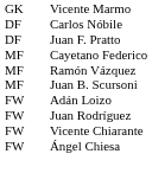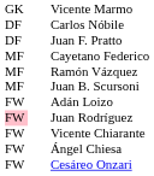 <table cellspacing="0" cellpadding="0" style="font-size:90%; margin:0.2em auto;">
 <tr>
 <th width="25"></th>
 <th width="25"></th>
 </tr>
 <tr>
 <td>GK</td>
 <td></td>
 <td> Vicente Marmo</td>
 </tr>
 <tr>
 <td>DF</td>
 <td></td>
 <td> Carlos Nóbile</td>
 </tr>
 <tr>
 <td>DF</td>
 <td></td>
 <td> Juan F. Pratto</td>
 </tr>
 <tr>
 <td>MF</td>
 <td></td>
 <td> Cayetano Federico</td>
 </tr>
 <tr>
 <td>MF</td>
 <td></td>
 <td> Ramón Vázquez</td>
 </tr>
 <tr>
 <td>MF</td>
 <td></td>
 <td> Juan B. Scursoni</td>
 </tr>
 <tr>
 <td>FW</td>
 <td></td>
 <td> Adán Loizo</td>
 </tr>
 <tr>
-<td>FW</td>
+<td style="background: pink;">FW</td>
 <td></td>
 <td> Juan Rodríguez</td>
 </tr>
 <tr>
 <td>FW</td>
 <td></td>
 <td> Vicente Chiarante</td>
 </tr>
 <tr>
 <td>FW</td>
 <td></td>
 <td> Ángel Chiesa</td>
 </tr>
+<tr>
+<td>FW</td>
+<td></td>
+<td> <a href='#'>Cesáreo Onzari</a></td>
+</tr>
 </table>
